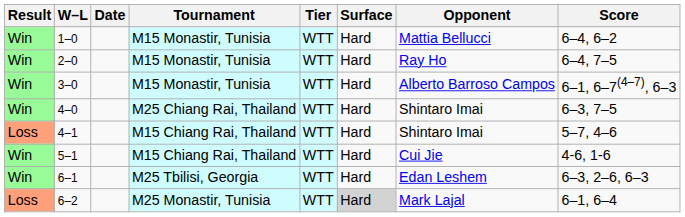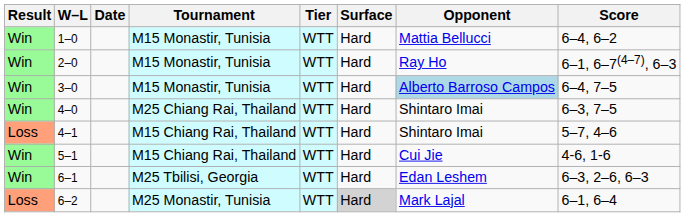 <table class="sortable wikitable">
 <tr>
 <th>Result</th>
 <th class="unsortable">W–L</th>
 <th>Date</th>
 <th>Tournament</th>
 <th>Tier</th>
 <th>Surface</th>
 <th>Opponent</th>
 <th class="unsortable">Score</th>
 </tr>
 <tr>
 <td bgcolor=98fb98>Win</td>
 <td><small>1–0</small></td>
 <td></td>
 <td style="background:#cffcff;">M15 Monastir, Tunisia</td>
 <td style="background:#cffcff;">WTT</td>
 <td>Hard</td>
 <td> <a href='#'>Mattia Bellucci</a></td>
 <td>6–4, 6–2</td>
 </tr>
 <tr>
 <td bgcolor=98fb98>Win</td>
 <td><small>2–0</small></td>
 <td></td>
 <td style="background:#cffcff;">M15 Monastir, Tunisia</td>
 <td style="background:#cffcff;">WTT</td>
 <td>Hard</td>
 <td> <a href='#'>Ray Ho</a></td>
-<td>6–4, 7–5</td>
+<td>6–1, 6–7<sup>(4–7)</sup>, 6–3</td>
 </tr>
 <tr>
 <td bgcolor=98fb98>Win</td>
 <td><small>3–0</small></td>
 <td></td>
 <td style="background:#cffcff;">M15 Monastir, Tunisia</td>
 <td style="background:#cffcff;">WTT</td>
 <td>Hard</td>
-<td> <a href='#'>Alberto Barroso Campos</a></td>
-<td>6–1, 6–7<sup>(4–7)</sup>, 6–3</td>
+<td style="background: lightblue;"> <a href='#'>Alberto Barroso Campos</a></td>
+<td>6–4, 7–5</td>
 </tr>
 <tr>
 <td bgcolor=98fb98>Win</td>
 <td><small>4–0</small></td>
 <td></td>
 <td style="background:#cffcff;">M25 Chiang Rai, Thailand</td>
 <td style="background:#cffcff;">WTT</td>
 <td>Hard</td>
 <td> Shintaro Imai</td>
 <td>6–3, 7–5</td>
 </tr>
 <tr>
 <td bgcolor=ffa07a>Loss</td>
 <td><small>4–1</small></td>
 <td></td>
 <td style="background:#cffcff;">M15 Chiang Rai, Thailand</td>
 <td style="background:#cffcff;">WTT</td>
 <td>Hard</td>
 <td> Shintaro Imai</td>
 <td>5–7, 4–6</td>
 </tr>
 <tr>
 <td bgcolor=98fb98>Win</td>
 <td><small>5–1</small></td>
 <td></td>
 <td style="background:#cffcff;">M15 Chiang Rai, Thailand</td>
 <td style="background:#cffcff;">WTT</td>
 <td>Hard</td>
 <td> <a href='#'>Cui Jie</a></td>
 <td>4-6, 1-6</td>
 </tr>
 <tr>
 <td bgcolor=98fb98>Win</td>
 <td><small>6–1</small></td>
 <td></td>
 <td style="background:#cffcff;">M25 Tbilisi, Georgia</td>
 <td style="background:#cffcff;">WTT</td>
 <td>Hard</td>
 <td> <a href='#'>Edan Leshem</a></td>
 <td>6–3, 2–6, 6–3</td>
 </tr>
 <tr>
 <td bgcolor=ffa07a>Loss</td>
 <td><small>6–2</small></td>
 <td></td>
 <td style="background:#cffcff;">M25 Monastir, Tunisia</td>
 <td style="background:#cffcff;">WTT</td>
 <td style="background: lightgrey;">Hard</td>
 <td> <a href='#'>Mark Lajal</a></td>
 <td>6–1, 6–4</td>
 </tr>
 </table>
